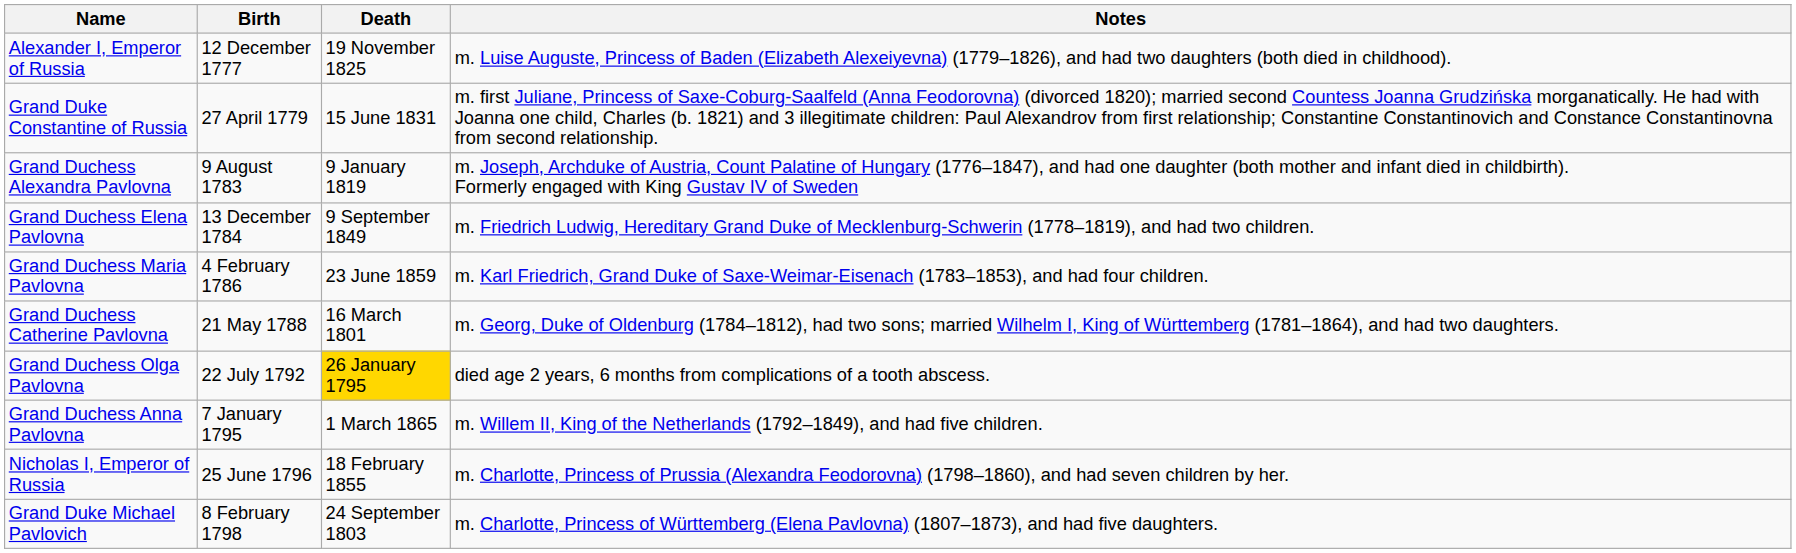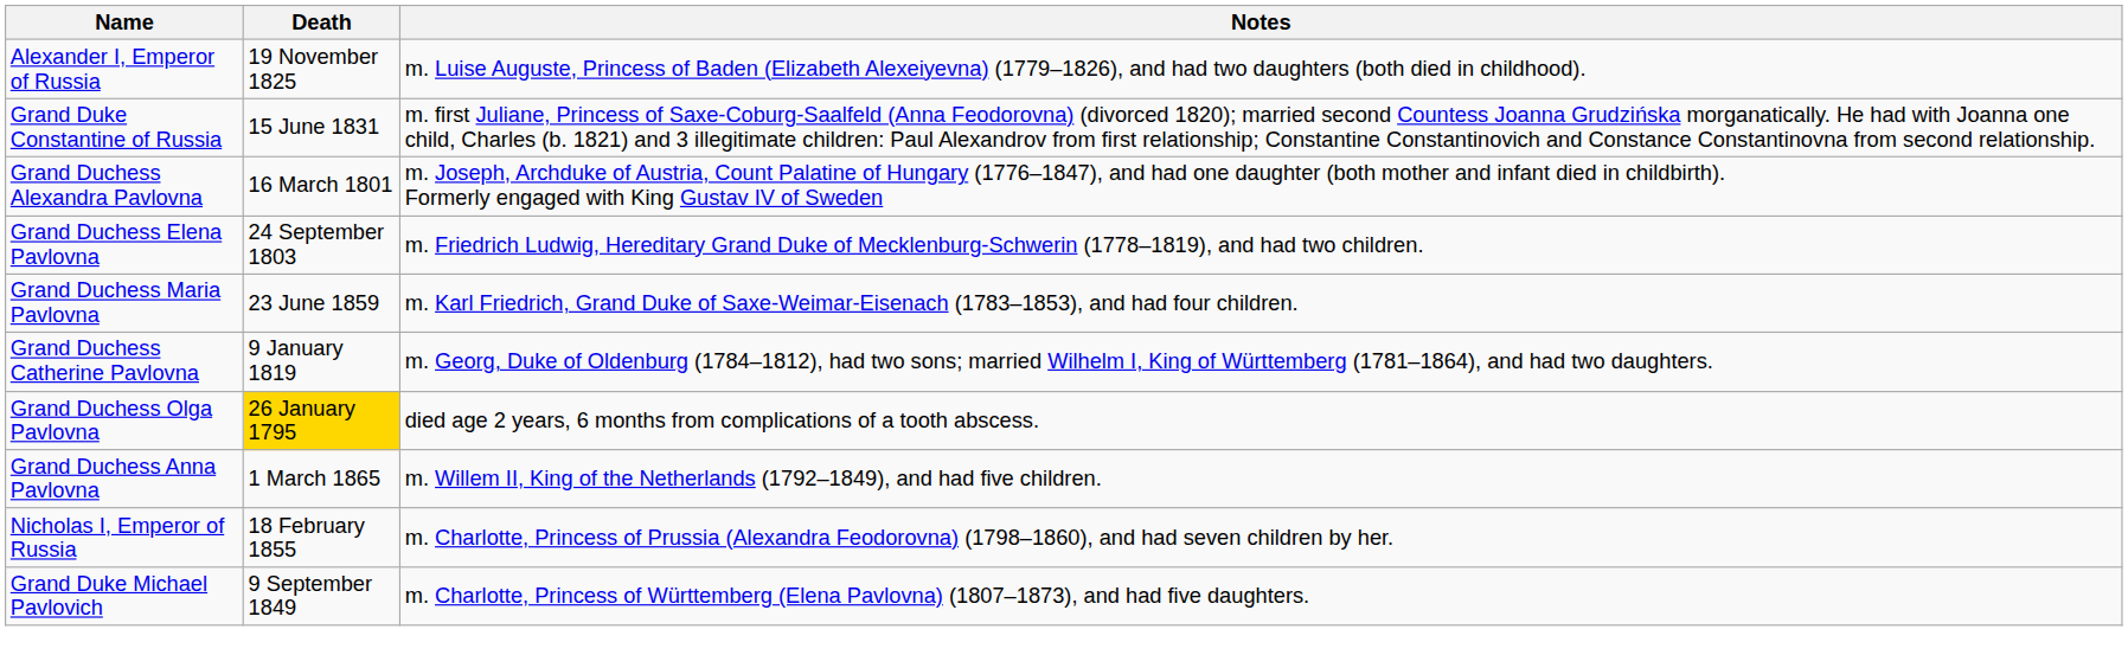 <table class="wikitable">
 <tr>
 <th>Name</th>
-<th>Birth</th>
 <th>Death</th>
 <th>Notes</th>
 </tr>
 <tr>
 <td><a href='#'>Alexander I, Emperor of Russia</a></td>
-<td>12 December 1777</td>
 <td>19 November 1825</td>
 <td>m. <a href='#'>Luise Auguste, Princess of Baden (Elizabeth Alexeiyevna)</a> (1779–1826), and had two daughters (both died in childhood).</td>
 </tr>
 <tr>
 <td><a href='#'>Grand Duke Constantine of Russia</a></td>
-<td>27 April 1779</td>
 <td>15 June 1831</td>
 <td>m. first <a href='#'>Juliane, Princess of Saxe-Coburg-Saalfeld (Anna Feodorovna)</a> (divorced 1820); married second <a href='#'>Countess Joanna Grudzińska</a> morganatically. He had with Joanna one child, Charles (b. 1821) and 3 illegitimate children: Paul Alexandrov from first relationship; Constantine Constantinovich and Constance Constantinovna from second relationship.</td>
 </tr>
 <tr>
 <td><a href='#'>Grand Duchess Alexandra Pavlovna</a></td>
-<td>9 August 1783</td>
-<td>9 January 1819</td>
+<td>16 March 1801</td>
 <td>m. <a href='#'>Joseph, Archduke of Austria, Count Palatine of Hungary</a> (1776–1847), and had one daughter (both mother and infant died in childbirth).<br>Formerly engaged with King <a href='#'>Gustav IV of Sweden</a></td>
 </tr>
 <tr>
 <td><a href='#'>Grand Duchess Elena Pavlovna</a></td>
-<td>13 December 1784</td>
-<td>9 September 1849</td>
+<td>24 September 1803</td>
 <td>m. <a href='#'>Friedrich Ludwig, Hereditary Grand Duke of Mecklenburg-Schwerin</a> (1778–1819), and had two children.</td>
 </tr>
 <tr>
 <td><a href='#'>Grand Duchess Maria Pavlovna</a></td>
-<td>4 February 1786</td>
 <td>23 June 1859</td>
 <td>m. <a href='#'>Karl Friedrich, Grand Duke of Saxe-Weimar-Eisenach</a> (1783–1853), and had four children.</td>
 </tr>
 <tr>
 <td><a href='#'>Grand Duchess Catherine Pavlovna</a></td>
-<td>21 May 1788</td>
-<td>16 March 1801</td>
+<td>9 January 1819</td>
 <td>m. <a href='#'>Georg, Duke of Oldenburg</a> (1784–1812), had two sons; married <a href='#'>Wilhelm I, King of Württemberg</a> (1781–1864), and had two daughters.</td>
 </tr>
 <tr>
 <td><a href='#'>Grand Duchess Olga Pavlovna</a></td>
-<td>22 July 1792</td>
 <td style="background: gold;">26 January 1795</td>
 <td>died age 2 years, 6 months from complications of a tooth abscess.</td>
 </tr>
 <tr>
 <td><a href='#'>Grand Duchess Anna Pavlovna</a></td>
-<td>7 January 1795</td>
 <td>1 March 1865</td>
 <td>m. <a href='#'>Willem II, King of the Netherlands</a> (1792–1849), and had five children.</td>
 </tr>
 <tr>
 <td><a href='#'>Nicholas I, Emperor of Russia</a></td>
-<td>25 June 1796</td>
 <td>18 February 1855</td>
 <td>m. <a href='#'>Charlotte, Princess of Prussia (Alexandra Feodorovna)</a> (1798–1860), and had seven children by her.</td>
 </tr>
 <tr>
 <td><a href='#'>Grand Duke Michael Pavlovich</a></td>
-<td>8 February 1798</td>
-<td>24 September 1803</td>
+<td>9 September 1849</td>
 <td>m. <a href='#'>Charlotte, Princess of Württemberg (Elena Pavlovna)</a> (1807–1873), and had five daughters.</td>
 </tr>
 </table>
